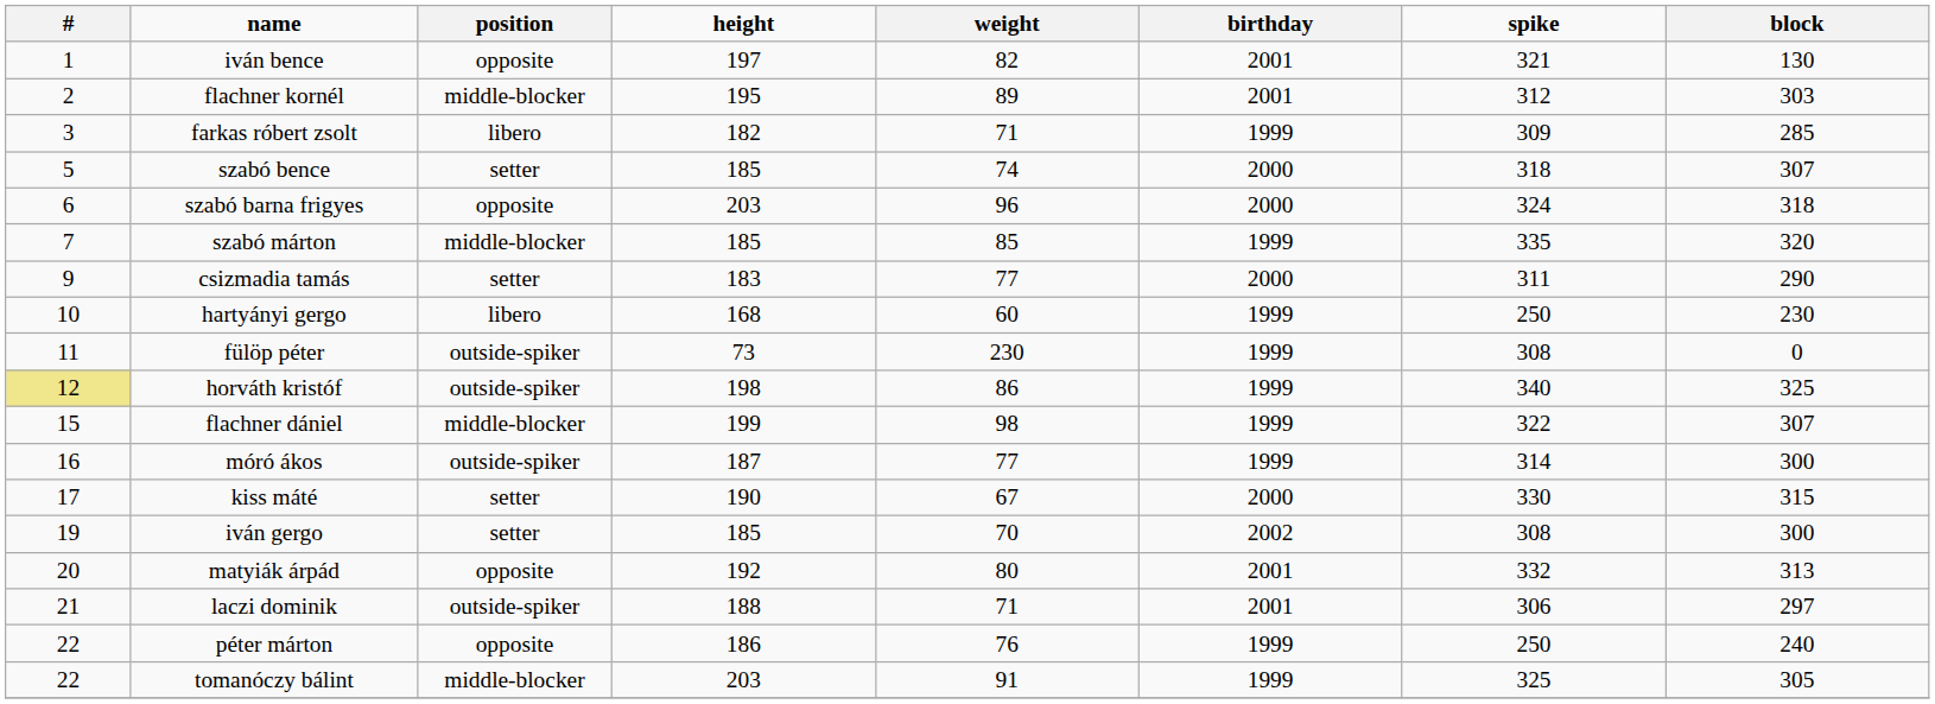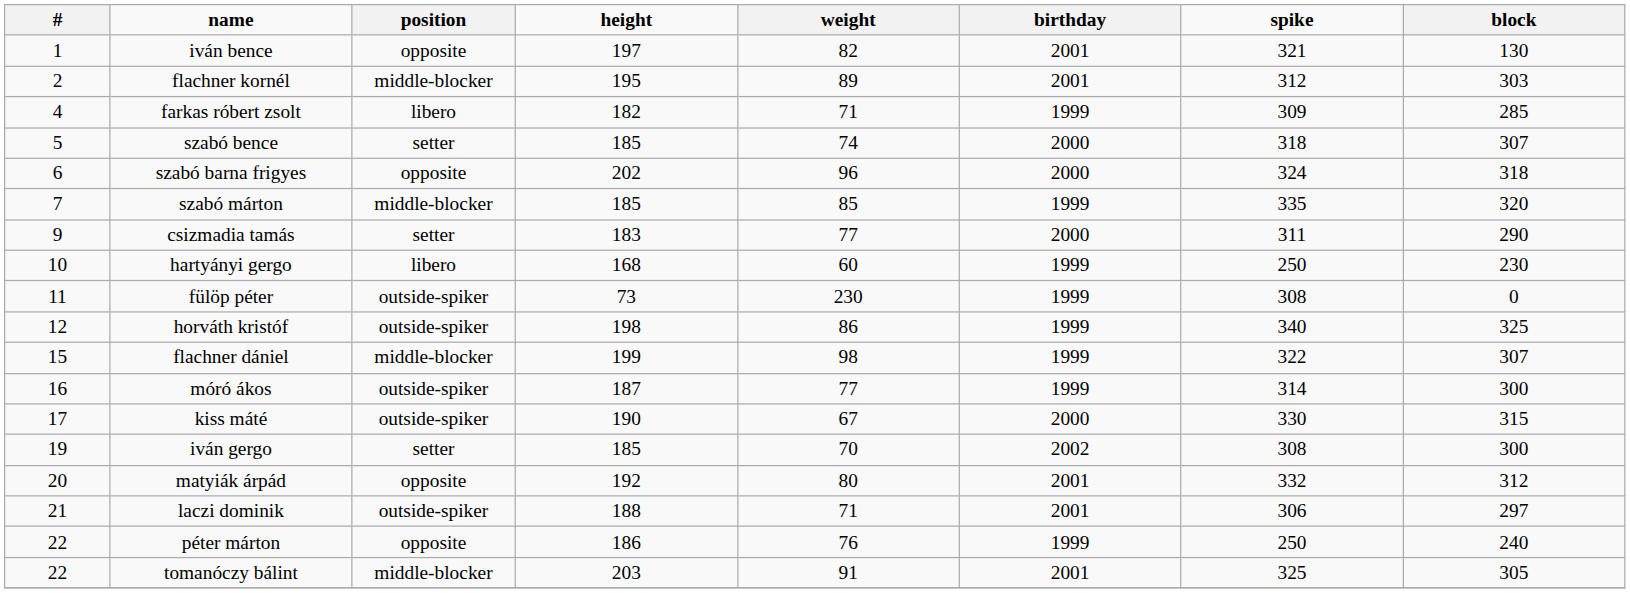 <table class="wikitable sortable" style="text-align:center;">
 <tr>
 <th style="width:5em">#</th>
 <td style="width:12em"><strong>name</strong></td>
 <th style="width:8em"><strong>position</strong></th>
 <td style="width:11em"><strong>height</strong></td>
 <th style="width:11em"><strong>weight</strong></th>
 <th style="width:11em"><strong>birthday</strong></th>
 <td style="width:11em"><strong>spike</strong></td>
 <th style="width:11em"><strong>block</strong></th>
 </tr>
 <tr>
 <td>1</td>
 <td>iván bence</td>
 <td>opposite</td>
 <td>197</td>
 <td>82</td>
 <td>2001</td>
 <td>321</td>
 <td>130</td>
 </tr>
 <tr>
 <td>2</td>
 <td>flachner kornél</td>
 <td>middle-blocker</td>
 <td>195</td>
 <td>89</td>
 <td>2001</td>
 <td>312</td>
 <td>303</td>
 </tr>
 <tr>
-<td>3</td>
+<td>4</td>
 <td>farkas róbert zsolt</td>
 <td>libero</td>
 <td>182</td>
 <td>71</td>
 <td>1999</td>
 <td>309</td>
 <td>285</td>
 </tr>
 <tr>
 <td>5</td>
 <td>szabó bence</td>
 <td>setter</td>
 <td>185</td>
 <td>74</td>
 <td>2000</td>
 <td>318</td>
 <td>307</td>
 </tr>
 <tr>
 <td>6</td>
 <td>szabó barna frigyes</td>
 <td>opposite</td>
-<td>203</td>
+<td>202</td>
 <td>96</td>
 <td>2000</td>
 <td>324</td>
 <td>318</td>
 </tr>
 <tr>
 <td>7</td>
 <td>szabó márton</td>
 <td>middle-blocker</td>
 <td>185</td>
 <td>85</td>
 <td>1999</td>
 <td>335</td>
 <td>320</td>
 </tr>
 <tr>
 <td>9</td>
 <td>csizmadia tamás</td>
 <td>setter</td>
 <td>183</td>
 <td>77</td>
 <td>2000</td>
 <td>311</td>
 <td>290</td>
 </tr>
 <tr>
 <td>10</td>
 <td>hartyányi gergo</td>
 <td>libero</td>
 <td>168</td>
 <td>60</td>
 <td>1999</td>
 <td>250</td>
 <td>230</td>
 </tr>
 <tr>
 <td>11</td>
 <td>fülöp péter</td>
 <td>outside-spiker</td>
 <td>73</td>
 <td>230</td>
 <td>1999</td>
 <td>308</td>
 <td>0</td>
 </tr>
 <tr>
-<td style="background: khaki;">12</td>
+<td>12</td>
 <td>horváth kristóf</td>
 <td>outside-spiker</td>
 <td>198</td>
 <td>86</td>
 <td>1999</td>
 <td>340</td>
 <td>325</td>
 </tr>
 <tr>
 <td>15</td>
 <td>flachner dániel</td>
 <td>middle-blocker</td>
 <td>199</td>
 <td>98</td>
 <td>1999</td>
 <td>322</td>
 <td>307</td>
 </tr>
 <tr>
 <td>16</td>
 <td>móró ákos</td>
 <td>outside-spiker</td>
 <td>187</td>
 <td>77</td>
 <td>1999</td>
 <td>314</td>
 <td>300</td>
 </tr>
 <tr>
 <td>17</td>
 <td>kiss máté</td>
-<td>setter</td>
+<td>outside-spiker</td>
 <td>190</td>
 <td>67</td>
 <td>2000</td>
 <td>330</td>
 <td>315</td>
 </tr>
 <tr>
 <td>19</td>
 <td>iván gergo</td>
 <td>setter</td>
 <td>185</td>
 <td>70</td>
 <td>2002</td>
 <td>308</td>
 <td>300</td>
 </tr>
 <tr>
 <td>20</td>
 <td>matyiák árpád</td>
 <td>opposite</td>
 <td>192</td>
 <td>80</td>
 <td>2001</td>
 <td>332</td>
-<td>313</td>
+<td>312</td>
 </tr>
 <tr>
 <td>21</td>
 <td>laczi dominik</td>
 <td>outside-spiker</td>
 <td>188</td>
 <td>71</td>
 <td>2001</td>
 <td>306</td>
 <td>297</td>
 </tr>
 <tr>
 <td>22</td>
 <td>péter márton</td>
 <td>opposite</td>
 <td>186</td>
 <td>76</td>
 <td>1999</td>
 <td>250</td>
 <td>240</td>
 </tr>
 <tr>
 <td>22</td>
 <td>tomanóczy bálint</td>
 <td>middle-blocker</td>
 <td>203</td>
 <td>91</td>
-<td>1999</td>
+<td>2001</td>
 <td>325</td>
 <td>305</td>
 </tr>
 <tr>
 </tr>
 </table>
